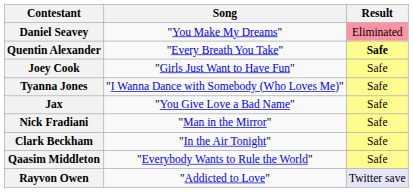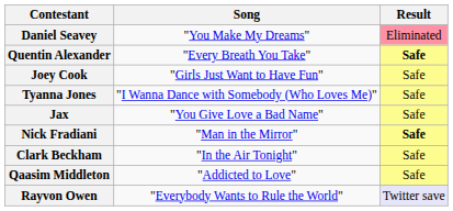 <table class="wikitable unsortable" style="text-align:center;">
 <tr>
 <th scope="col">Contestant</th>
 <th scope="col">Song</th>
 <th scope="col">Result</th>
 </tr>
 <tr>
 <th scope="row">Daniel Seavey</th>
 <td>"<a href='#'>You Make My Dreams</a>"</td>
 <td bgcolor="FF91A4">Eliminated</td>
 </tr>
 <tr>
 <th scope="row">Quentin Alexander</th>
 <td>"<a href='#'>Every Breath You Take</a>"</td>
 <td style="background:#fdfc8f;"><strong>Safe</strong></td>
 </tr>
 <tr>
 <th scope="row">Joey Cook</th>
 <td>"<a href='#'>Girls Just Want to Have Fun</a>"</td>
 <td style="background:#fdfc8f;">Safe</td>
 </tr>
 <tr>
 <th scope="row">Tyanna Jones</th>
 <td>"<a href='#'>I Wanna Dance with Somebody (Who Loves Me)</a>"</td>
 <td style="background:#fdfc8f;">Safe</td>
 </tr>
 <tr>
 <th scope="row">Jax</th>
 <td>"<a href='#'>You Give Love a Bad Name</a>"</td>
 <td style="background:#fdfc8f;">Safe</td>
 </tr>
 <tr>
 <th scope="row">Nick Fradiani</th>
 <td>"<a href='#'>Man in the Mirror</a>"</td>
-<td style="background:#fdfc8f;">Safe</td>
+<td style="background:#fdfc8f;"><strong>Safe</strong></td>
 </tr>
 <tr>
 <th scope="row">Clark Beckham</th>
 <td>"<a href='#'>In the Air Tonight</a>"</td>
 <td style="background:#fdfc8f;">Safe</td>
 </tr>
 <tr>
 <th scope="row">Qaasim Middleton</th>
-<td>"<a href='#'>Everybody Wants to Rule the World</a>"</td>
+<td>"<a href='#'>Addicted to Love</a>"</td>
 <td style="background:#fdfc8f;">Safe</td>
 </tr>
 <tr>
 <th scope="row">Rayvon Owen</th>
-<td>"<a href='#'>Addicted to Love</a>"</td>
+<td>"<a href='#'>Everybody Wants to Rule the World</a>"</td>
 <td style="background:lavender;">Twitter save</td>
 </tr>
 </table>
